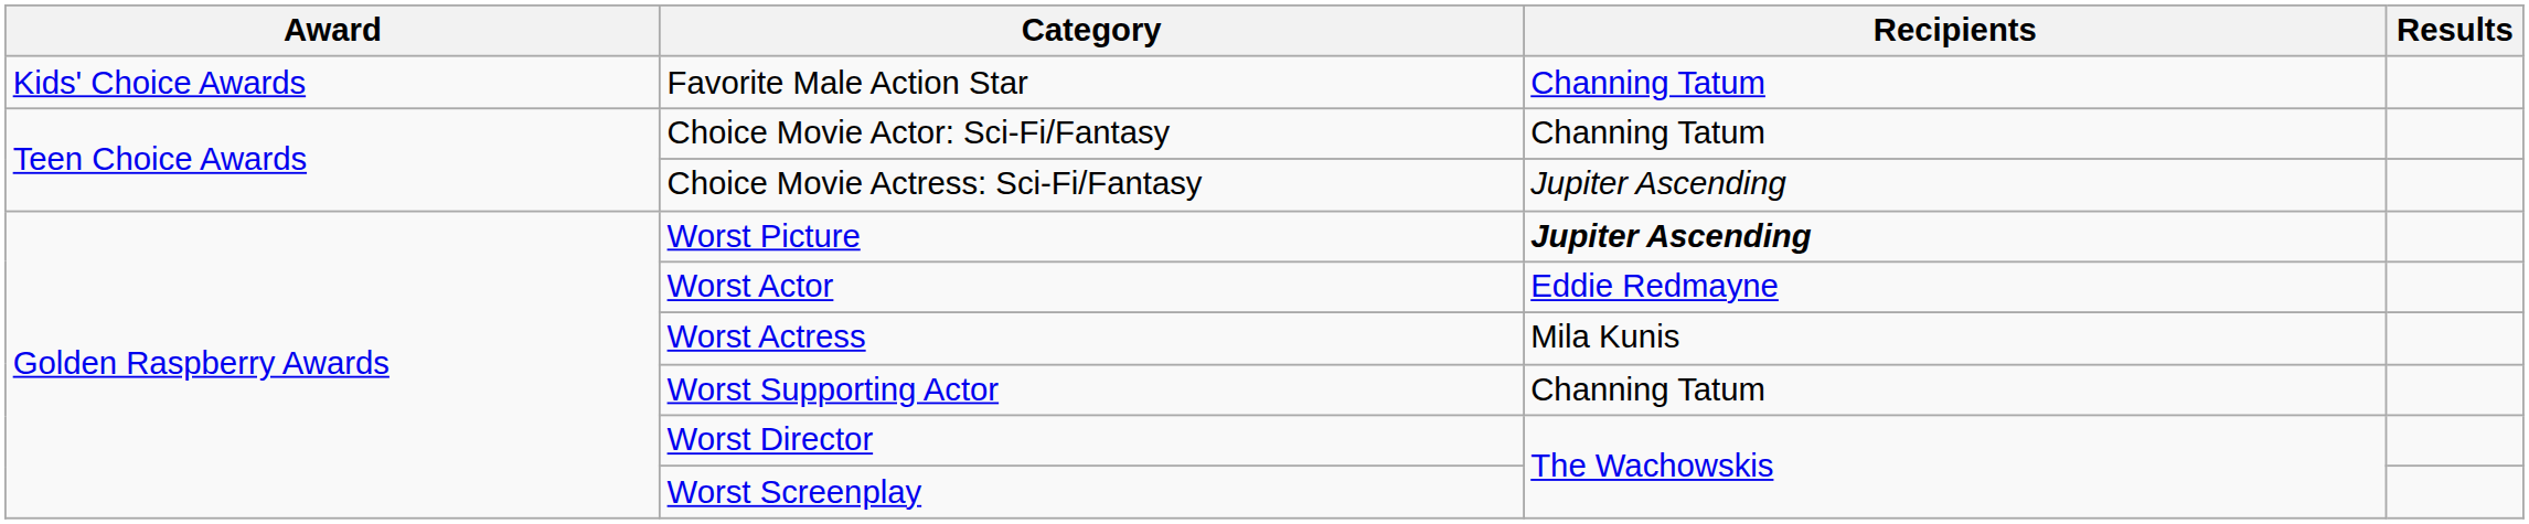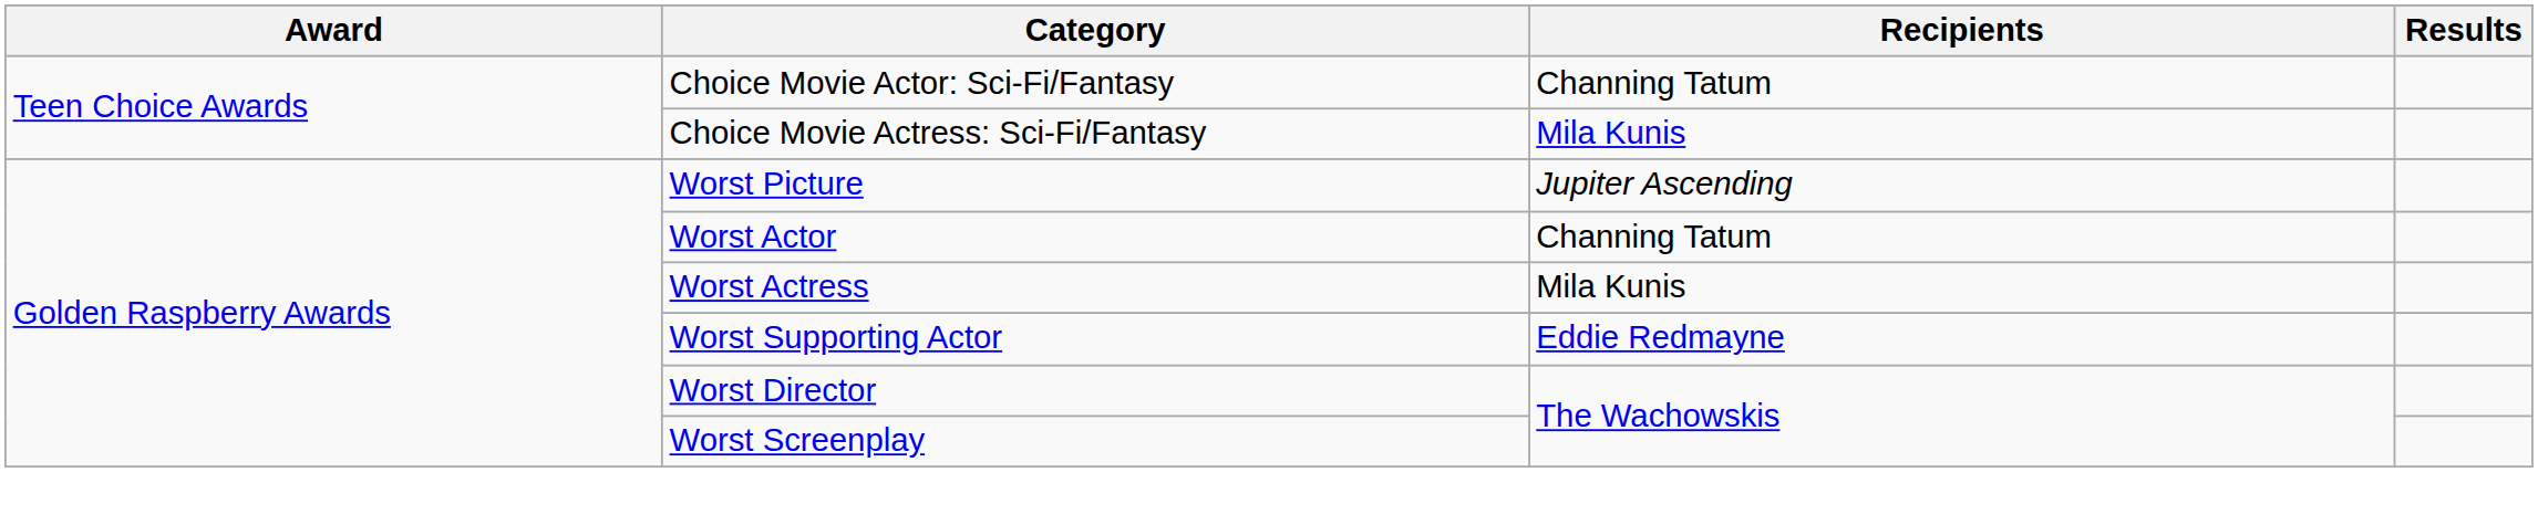 <table class="wikitable plainrowheaders sortable">
 <tr>
 <th scope="col" style="width:25%;">Award</th>
 <th scope="col" style="width:33%;">Category</th>
 <th scope="col" style="width:33%;">Recipients</th>
 <th scope="col" style="width:5%;">Results</th>
-</tr>
-<tr>
-<td><a href='#'>Kids' Choice Awards</a></td>
-<td>Favorite Male Action Star</td>
-<td><a href='#'>Channing Tatum</a></td>
-<td></td>
 </tr>
 <tr>
 <td scope="row" rowspan="2"><a href='#'>Teen Choice Awards</a></td>
 <td>Choice Movie Actor: Sci-Fi/Fantasy</td>
 <td>Channing Tatum</td>
 <td></td>
 </tr>
 <tr>
 <td>Choice Movie Actress: Sci-Fi/Fantasy</td>
-<td><em>Jupiter Ascending</em></td>
+<td><a href='#'>Mila Kunis</a></td>
 <td></td>
 </tr>
 <tr>
 <td rowspan=6><a href='#'>Golden Raspberry Awards</a></td>
 <td><a href='#'>Worst Picture</a></td>
-<td><strong><em>Jupiter Ascending</em></strong></td>
+<td><em>Jupiter Ascending</em></td>
 <td></td>
 </tr>
 <tr>
 <td><a href='#'>Worst Actor</a></td>
-<td><a href='#'>Eddie Redmayne</a></td>
+<td>Channing Tatum</td>
 <td></td>
 </tr>
 <tr>
 <td><a href='#'>Worst Actress</a></td>
 <td>Mila Kunis</td>
 <td></td>
 </tr>
 <tr>
 <td><a href='#'>Worst Supporting Actor</a></td>
-<td>Channing Tatum</td>
+<td><a href='#'>Eddie Redmayne</a></td>
 <td></td>
 </tr>
 <tr>
 <td><a href='#'>Worst Director</a></td>
 <td rowspan=2><a href='#'>The Wachowskis</a></td>
 <td></td>
 </tr>
 <tr>
 <td><a href='#'>Worst Screenplay</a></td>
 <td></td>
 </tr>
 </table>
